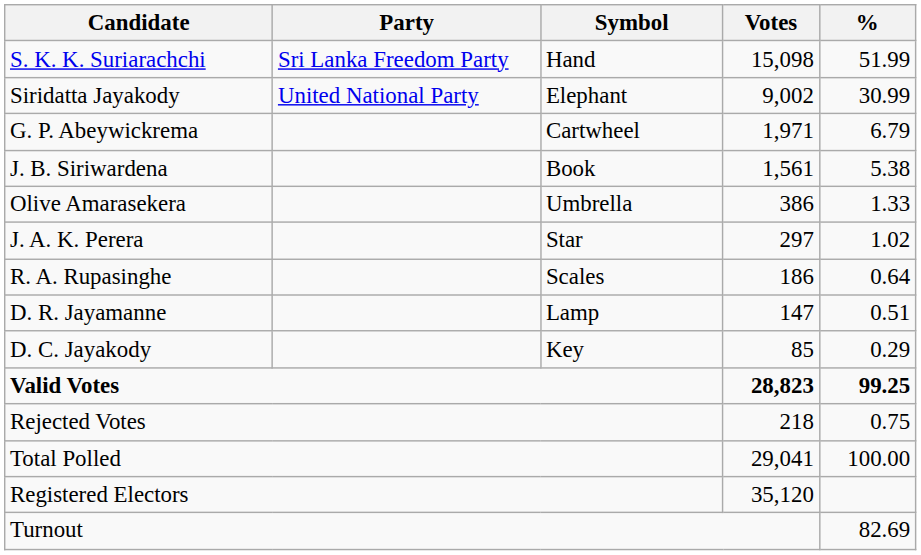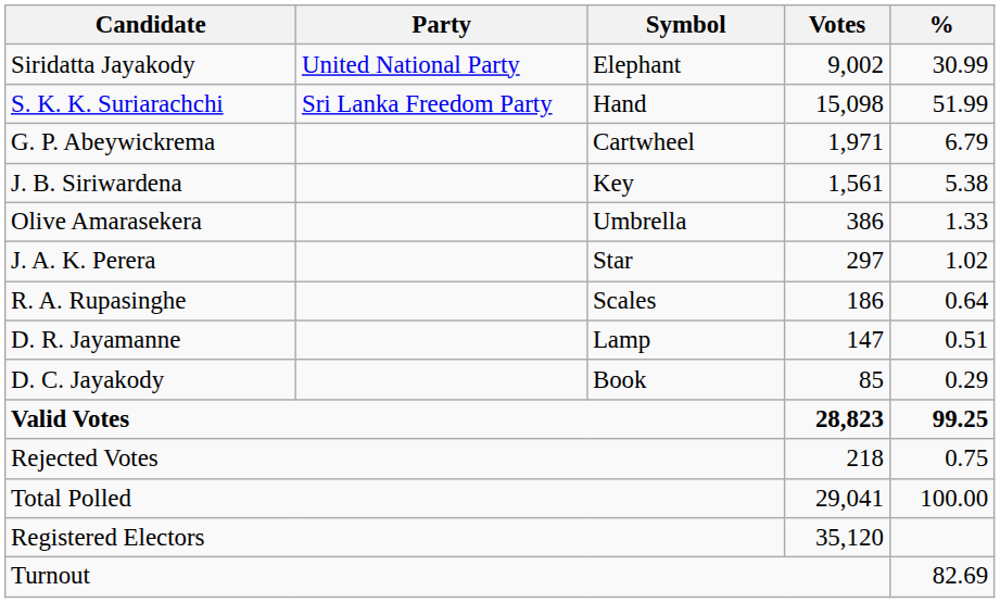 <table class="wikitable" border="1" style="text-align:right;">
 <tr>
 <th align=left width="180">Candidate</th>
 <th align=left width="180">Party</th>
 <th align=left width="120">Symbol</th>
 <th align=left width="60">Votes</th>
 <th align=left width="60">%</th>
 </tr>
 <tr>
+<td align=left>Siridatta Jayakody</td>
+<td align=left><a href='#'>United National Party</a></td>
+<td align=left>Elephant</td>
+<td>9,002</td>
+<td>30.99</td>
+</tr>
+<tr>
 <td align=left><a href='#'>S. K. K. Suriarachchi</a></td>
 <td align=left><a href='#'>Sri Lanka Freedom Party</a></td>
 <td align=left>Hand</td>
 <td>15,098</td>
 <td>51.99</td>
-</tr>
-<tr>
-<td align=left>Siridatta Jayakody</td>
-<td align=left><a href='#'>United National Party</a></td>
-<td align=left>Elephant</td>
-<td>9,002</td>
-<td>30.99</td>
 </tr>
 <tr>
 <td align=left>G. P. Abeywickrema</td>
 <td align=left></td>
 <td align=left>Cartwheel</td>
 <td>1,971</td>
 <td>6.79</td>
 </tr>
 <tr>
 <td align=left>J. B. Siriwardena</td>
 <td align=left></td>
-<td align=left>Book</td>
+<td align=left>Key</td>
 <td>1,561</td>
 <td>5.38</td>
 </tr>
 <tr>
 <td align=left>Olive Amarasekera</td>
 <td align=left></td>
 <td align=left>Umbrella</td>
 <td>386</td>
 <td>1.33</td>
 </tr>
 <tr>
 <td align=left>J. A. K. Perera</td>
 <td align=left></td>
 <td align=left>Star</td>
 <td>297</td>
 <td>1.02</td>
 </tr>
 <tr>
 <td align=left>R. A. Rupasinghe</td>
 <td align=left></td>
 <td align=left>Scales</td>
 <td>186</td>
 <td>0.64</td>
 </tr>
 <tr>
 <td align=left>D. R. Jayamanne</td>
 <td align=left></td>
 <td align=left>Lamp</td>
 <td>147</td>
 <td>0.51</td>
 </tr>
 <tr>
 <td align=left>D. C. Jayakody</td>
 <td align=left></td>
-<td align=left>Key</td>
+<td align=left>Book</td>
 <td>85</td>
 <td>0.29</td>
 </tr>
 <tr>
 <td align=left colspan=3><strong>Valid Votes</strong></td>
 <td><strong>28,823</strong></td>
 <td><strong>99.25</strong></td>
 </tr>
 <tr>
 <td align=left colspan=3>Rejected Votes</td>
 <td>218</td>
 <td>0.75</td>
 </tr>
 <tr>
 <td align=left colspan=3>Total Polled</td>
 <td>29,041</td>
 <td>100.00</td>
 </tr>
 <tr>
 <td align=left colspan=3>Registered Electors</td>
 <td>35,120</td>
 <td></td>
 </tr>
 <tr>
 <td align=left colspan=4>Turnout</td>
 <td>82.69</td>
 </tr>
 </table>
